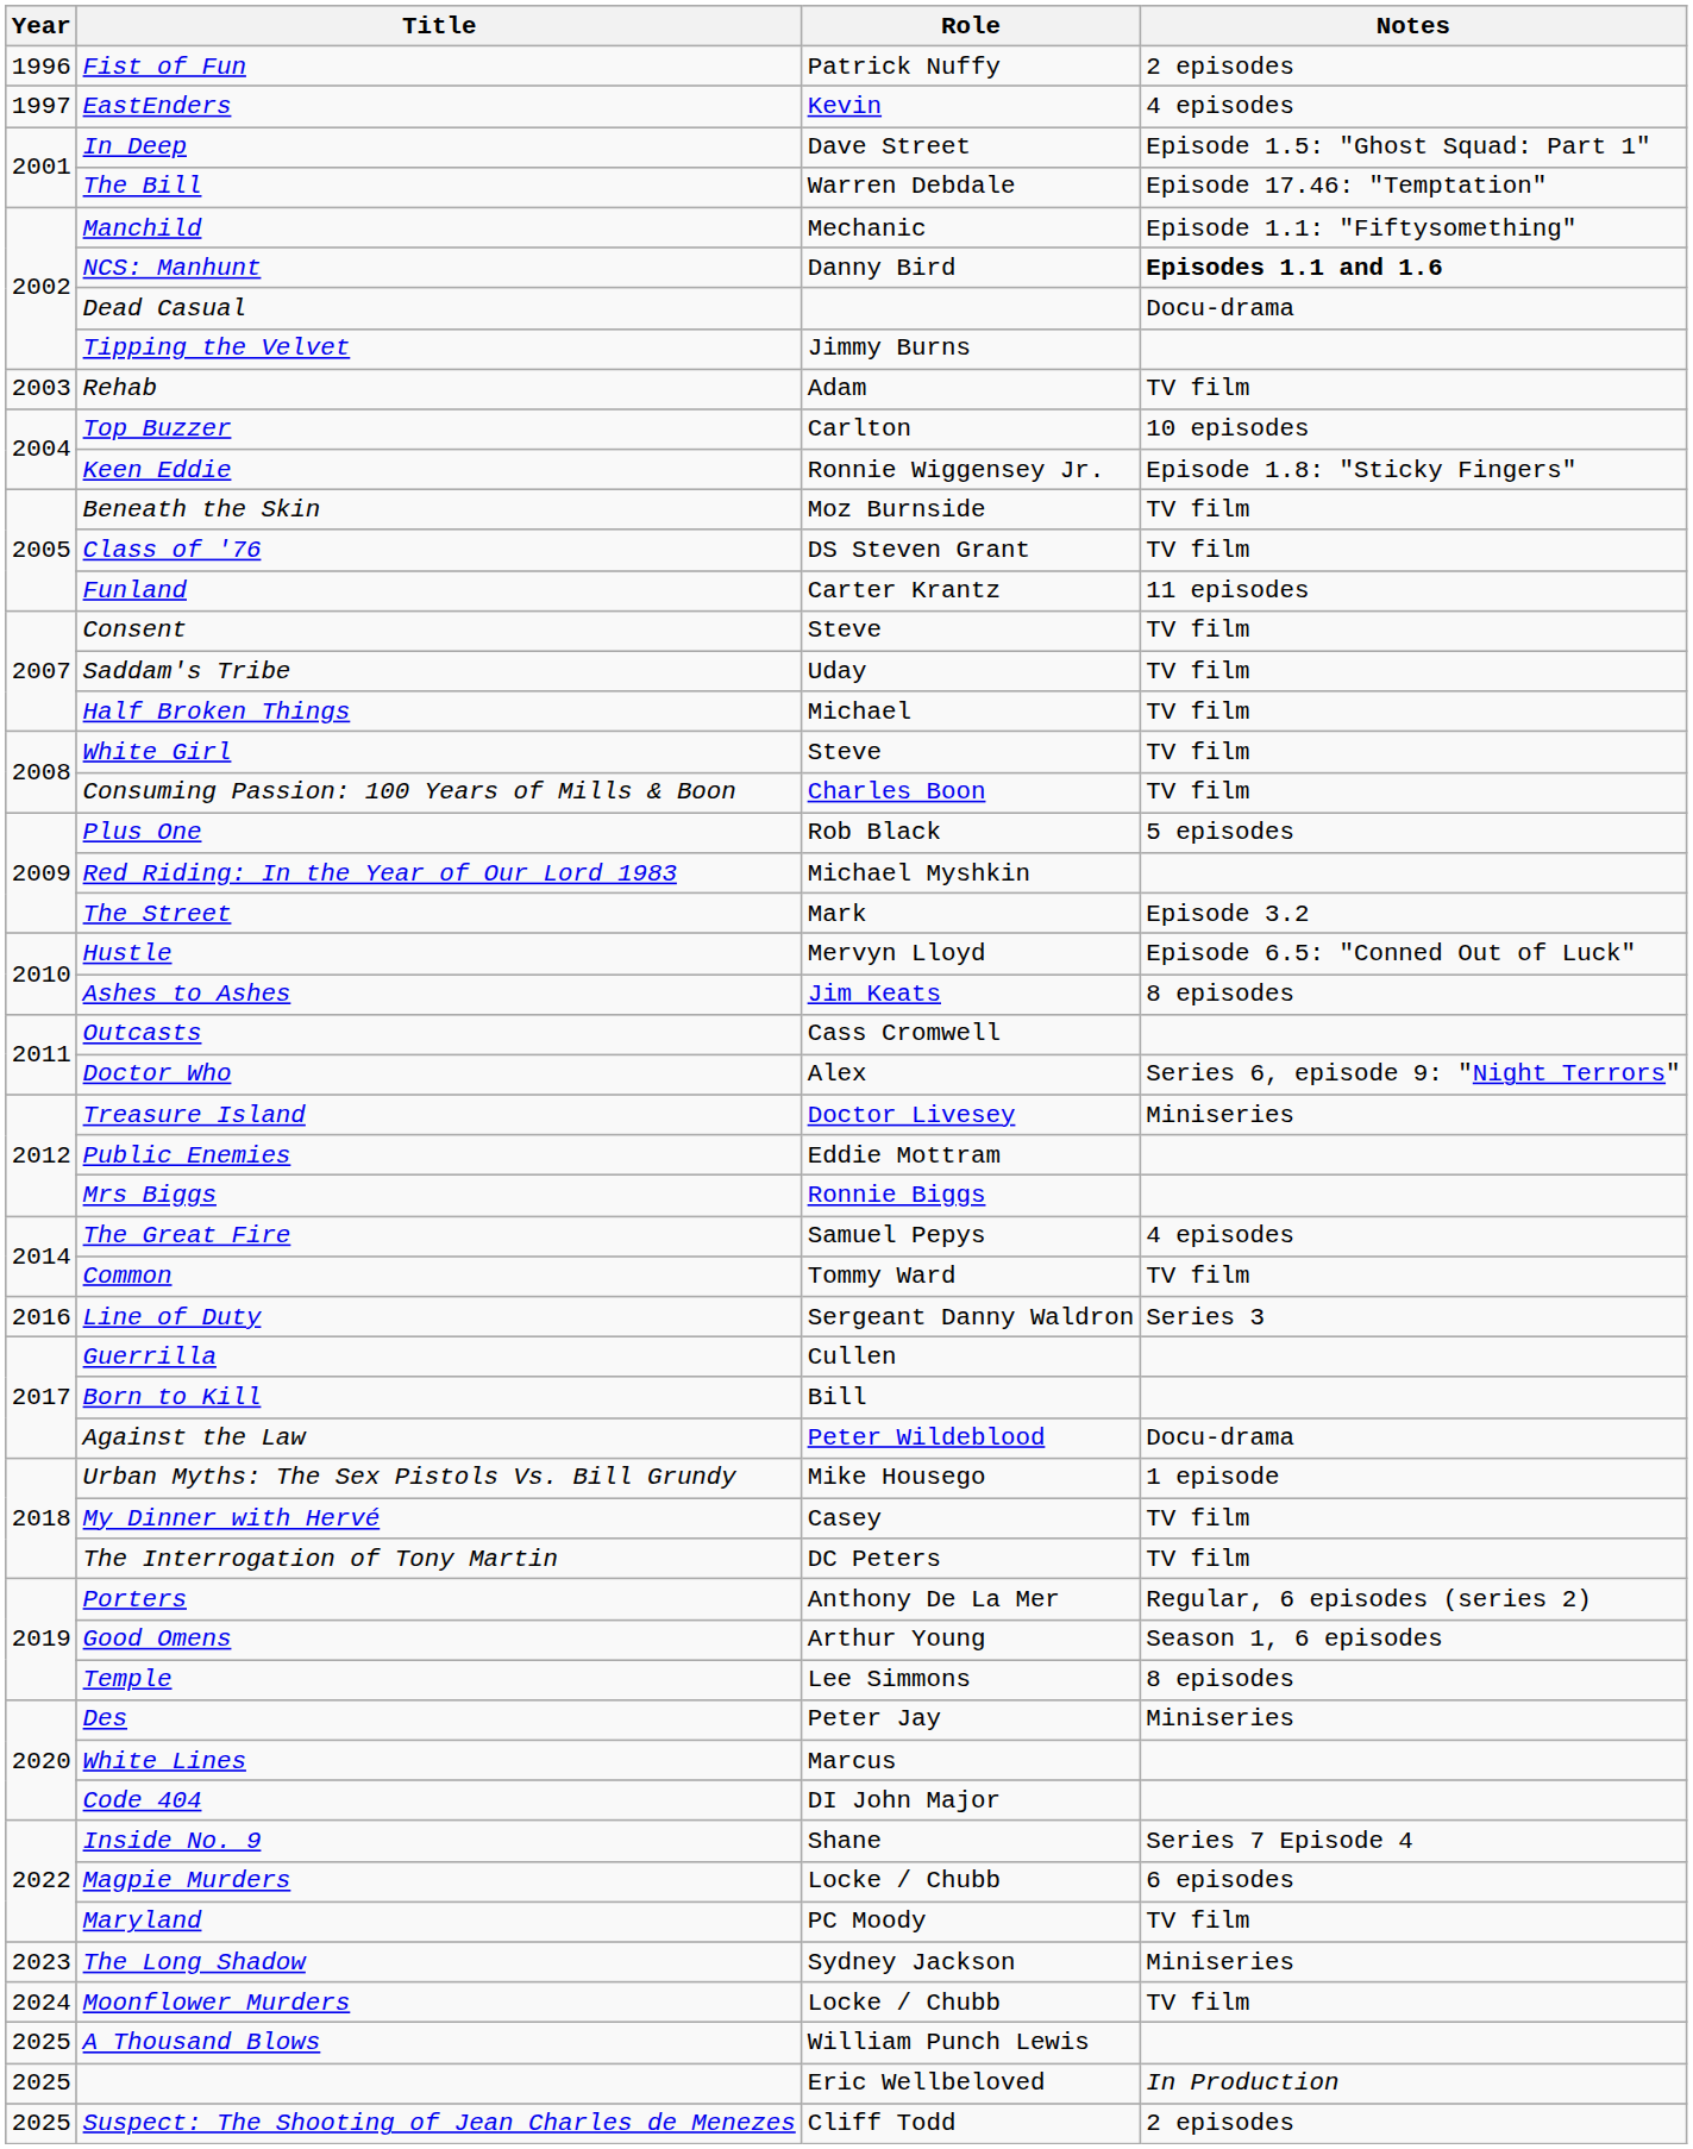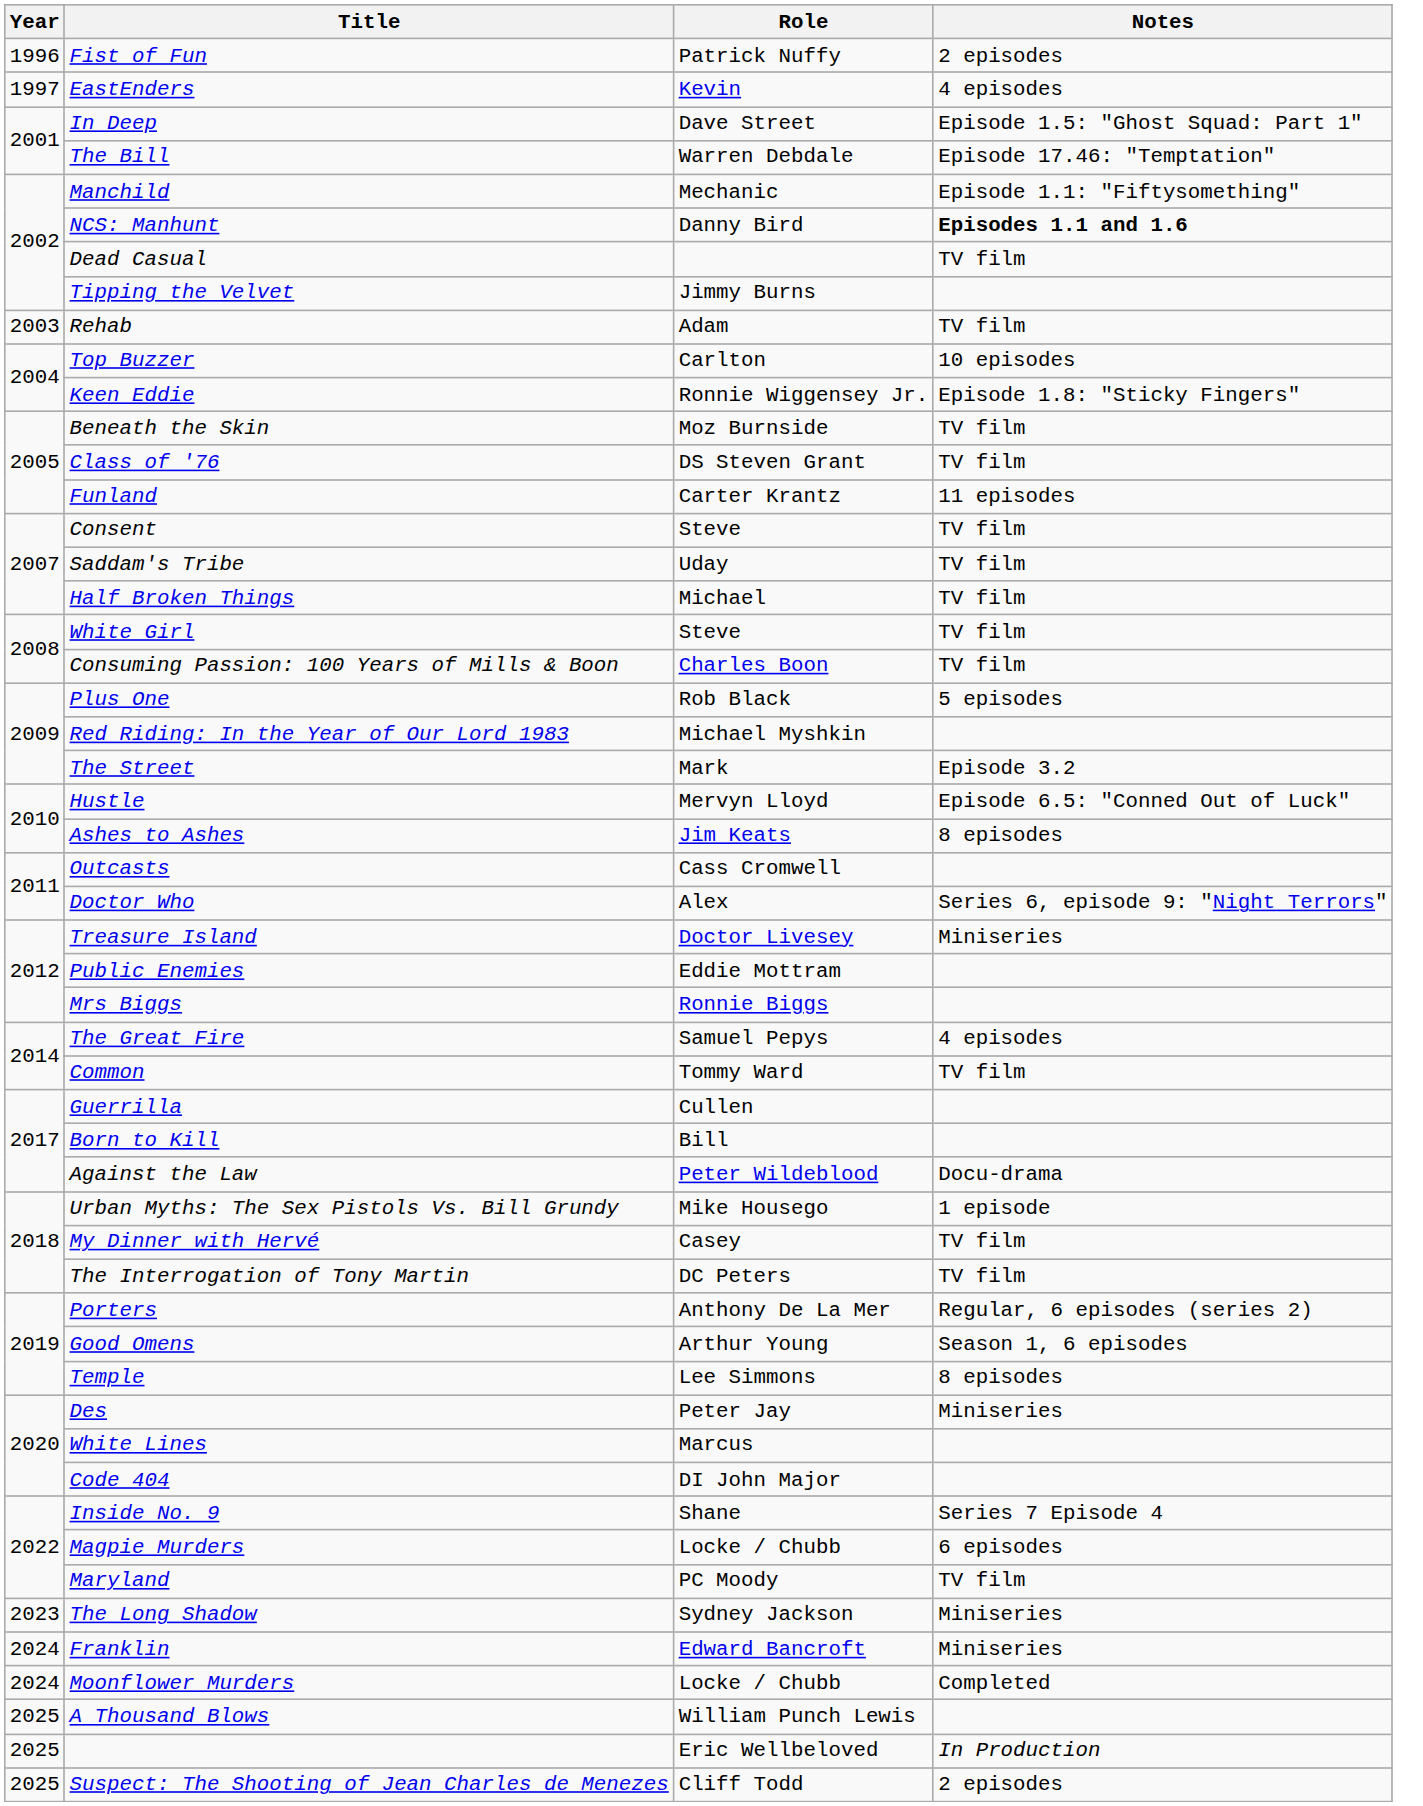 <table class="wikitable plainrowheaders sortable">
 <tr>
 <th scope="col">Year</th>
 <th scope="col">Title</th>
 <th scope="col">Role</th>
 <th class="unsortable">Notes</th>
 </tr>
 <tr>
 <td>1996</td>
 <td><em><a href='#'>Fist of Fun</a></em></td>
 <td>Patrick Nuffy</td>
 <td>2 episodes</td>
 </tr>
 <tr>
 <td>1997</td>
 <td><em><a href='#'>EastEnders</a></em></td>
 <td><a href='#'>Kevin</a></td>
 <td>4 episodes</td>
 </tr>
 <tr>
 <td rowspan="2">2001</td>
 <td><em><a href='#'>In Deep</a></em></td>
 <td>Dave Street</td>
 <td>Episode 1.5: "Ghost Squad: Part 1"</td>
 </tr>
 <tr>
 <td><em><a href='#'>The Bill</a></em></td>
 <td>Warren Debdale</td>
 <td>Episode 17.46: "Temptation"</td>
 </tr>
 <tr>
 <td rowspan="4">2002</td>
 <td><em><a href='#'>Manchild</a></em></td>
 <td>Mechanic</td>
 <td>Episode 1.1: "Fiftysomething"</td>
 </tr>
 <tr>
 <td><em><a href='#'>NCS: Manhunt</a></em></td>
 <td>Danny Bird</td>
 <td><strong>Episodes 1.1 and 1.6</strong></td>
 </tr>
 <tr>
 <td><em>Dead Casual</em></td>
 <td></td>
-<td>Docu-drama</td>
+<td>TV film</td>
 </tr>
 <tr>
 <td><em><a href='#'>Tipping the Velvet</a></em></td>
 <td>Jimmy Burns</td>
 <td></td>
 </tr>
 <tr>
 <td>2003</td>
 <td><em>Rehab</em></td>
 <td>Adam</td>
 <td>TV film</td>
 </tr>
 <tr>
 <td rowspan="2">2004</td>
 <td><em><a href='#'>Top Buzzer</a></em></td>
 <td>Carlton</td>
 <td>10 episodes</td>
 </tr>
 <tr>
 <td><em><a href='#'>Keen Eddie</a></em></td>
 <td>Ronnie Wiggensey Jr.</td>
 <td>Episode 1.8: "Sticky Fingers"</td>
 </tr>
 <tr>
 <td rowspan="3">2005</td>
 <td><em>Beneath the Skin</em></td>
 <td>Moz Burnside</td>
 <td>TV film</td>
 </tr>
 <tr>
 <td><em><a href='#'>Class of '76</a></em></td>
 <td>DS Steven Grant</td>
 <td>TV film</td>
 </tr>
 <tr>
 <td><em><a href='#'>Funland</a></em></td>
 <td>Carter Krantz</td>
 <td>11 episodes</td>
 </tr>
 <tr>
 <td rowspan="3">2007</td>
 <td><em>Consent</em></td>
 <td>Steve</td>
 <td>TV film</td>
 </tr>
 <tr>
 <td><em>Saddam's Tribe</em></td>
 <td>Uday</td>
 <td>TV film</td>
 </tr>
 <tr>
 <td><em><a href='#'>Half Broken Things</a></em></td>
 <td>Michael</td>
 <td>TV film</td>
 </tr>
 <tr>
 <td rowspan="2">2008</td>
 <td><em><a href='#'>White Girl</a></em></td>
 <td>Steve</td>
 <td>TV film</td>
 </tr>
 <tr>
 <td><em>Consuming Passion: 100 Years of Mills & Boon</em></td>
 <td><a href='#'>Charles Boon</a></td>
 <td>TV film</td>
 </tr>
 <tr>
 <td rowspan="3">2009</td>
 <td><em><a href='#'>Plus One</a></em></td>
 <td>Rob Black</td>
 <td>5 episodes</td>
 </tr>
 <tr>
 <td><em><a href='#'>Red Riding: In the Year of Our Lord 1983</a></em></td>
 <td>Michael Myshkin</td>
 <td></td>
 </tr>
 <tr>
 <td><em><a href='#'>The Street</a></em></td>
 <td>Mark</td>
 <td>Episode 3.2</td>
 </tr>
 <tr>
 <td rowspan="2">2010</td>
 <td><em><a href='#'>Hustle</a></em></td>
 <td>Mervyn Lloyd</td>
 <td>Episode 6.5: "Conned Out of Luck"</td>
 </tr>
 <tr>
 <td><em><a href='#'>Ashes to Ashes</a></em></td>
 <td><a href='#'>Jim Keats</a></td>
 <td>8 episodes</td>
 </tr>
 <tr>
 <td rowspan="2">2011</td>
 <td><em><a href='#'>Outcasts</a></em></td>
 <td>Cass Cromwell</td>
 <td></td>
 </tr>
 <tr>
 <td><em><a href='#'>Doctor Who</a></em></td>
 <td>Alex</td>
 <td>Series 6, episode 9: "<a href='#'>Night Terrors</a>"</td>
 </tr>
 <tr>
 <td rowspan="3">2012</td>
 <td><em><a href='#'>Treasure Island</a></em></td>
 <td><a href='#'>Doctor Livesey</a></td>
 <td>Miniseries</td>
 </tr>
 <tr>
 <td><em><a href='#'>Public Enemies</a></em></td>
 <td>Eddie Mottram</td>
 <td></td>
 </tr>
 <tr>
 <td><em><a href='#'>Mrs Biggs</a></em></td>
 <td><a href='#'>Ronnie Biggs</a></td>
 <td></td>
 </tr>
 <tr>
 <td rowspan="2">2014</td>
 <td><em><a href='#'>The Great Fire</a></em></td>
 <td>Samuel Pepys</td>
 <td>4 episodes</td>
 </tr>
 <tr>
 <td><em><a href='#'>Common</a></em></td>
 <td>Tommy Ward</td>
 <td>TV film</td>
 </tr>
 <tr>
-<td rowspan="1">2016</td>
-<td><em><a href='#'>Line of Duty</a></em></td>
-<td>Sergeant Danny Waldron</td>
-<td>Series 3</td>
-</tr>
-<tr>
 <td rowspan="3">2017</td>
 <td><em><a href='#'>Guerrilla</a></em></td>
 <td>Cullen</td>
 <td></td>
 </tr>
 <tr>
 <td><em><a href='#'>Born to Kill</a></em></td>
 <td>Bill</td>
 <td></td>
 </tr>
 <tr>
 <td><em>Against the Law</em></td>
 <td><a href='#'>Peter Wildeblood</a></td>
 <td>Docu-drama</td>
 </tr>
 <tr>
 <td rowspan="3">2018</td>
 <td><em>Urban Myths: The Sex Pistols Vs. Bill Grundy</em></td>
 <td>Mike Housego</td>
 <td>1 episode</td>
 </tr>
 <tr>
 <td><em><a href='#'>My Dinner with Hervé</a></em></td>
 <td>Casey</td>
 <td>TV film</td>
 </tr>
 <tr>
 <td><em>The Interrogation of Tony Martin</em></td>
 <td>DC Peters</td>
 <td>TV film</td>
 </tr>
 <tr>
 <td rowspan="3">2019</td>
 <td><em><a href='#'>Porters</a></em></td>
 <td>Anthony De La Mer</td>
 <td>Regular, 6 episodes (series 2)</td>
 </tr>
 <tr>
 <td><em><a href='#'>Good Omens</a></em></td>
 <td>Arthur Young</td>
 <td>Season 1, 6 episodes</td>
 </tr>
 <tr>
 <td><em><a href='#'>Temple</a></em></td>
 <td>Lee Simmons</td>
 <td>8 episodes</td>
 </tr>
 <tr>
 <td rowspan="3">2020</td>
 <td><em><a href='#'>Des</a></em></td>
 <td>Peter Jay</td>
 <td>Miniseries</td>
 </tr>
 <tr>
 <td><em><a href='#'>White Lines</a></em></td>
 <td>Marcus</td>
 <td></td>
 </tr>
 <tr>
 <td><em><a href='#'>Code 404</a></em></td>
 <td>DI John Major</td>
 </tr>
 <tr>
 <td rowspan="3">2022</td>
 <td><em><a href='#'>Inside No. 9</a></em></td>
 <td>Shane</td>
 <td>Series 7 Episode 4</td>
 </tr>
 <tr>
 <td><em><a href='#'>Magpie Murders</a></em></td>
 <td>Locke / Chubb</td>
 <td>6 episodes</td>
 </tr>
 <tr>
 <td><em><a href='#'>Maryland</a></em></td>
 <td>PC Moody</td>
 <td>TV film</td>
 </tr>
 <tr>
 <td>2023</td>
 <td><em><a href='#'>The Long Shadow</a></em></td>
 <td>Sydney Jackson</td>
 <td>Miniseries</td>
 </tr>
 <tr>
 <td>2024</td>
+<td><em><a href='#'>Franklin</a></em></td>
+<td><a href='#'>Edward Bancroft</a></td>
+<td>Miniseries</td>
+</tr>
+<tr>
+<td>2024</td>
 <td><em><a href='#'>Moonflower Murders</a></em></td>
 <td>Locke / Chubb</td>
-<td>TV film</td>
+<td>Completed</td>
 </tr>
 <tr>
 <td>2025</td>
 <td><em><a href='#'>A Thousand Blows</a></em></td>
 <td>William Punch Lewis</td>
 <td></td>
 </tr>
 <tr>
 <td>2025</td>
 <td></td>
 <td>Eric Wellbeloved</td>
 <td><em>In Production</em></td>
 </tr>
 <tr>
 <td>2025</td>
 <td><em><a href='#'>Suspect: The Shooting of Jean Charles de Menezes</a></em></td>
 <td>Cliff Todd</td>
 <td>2 episodes</td>
 </tr>
 </table>
